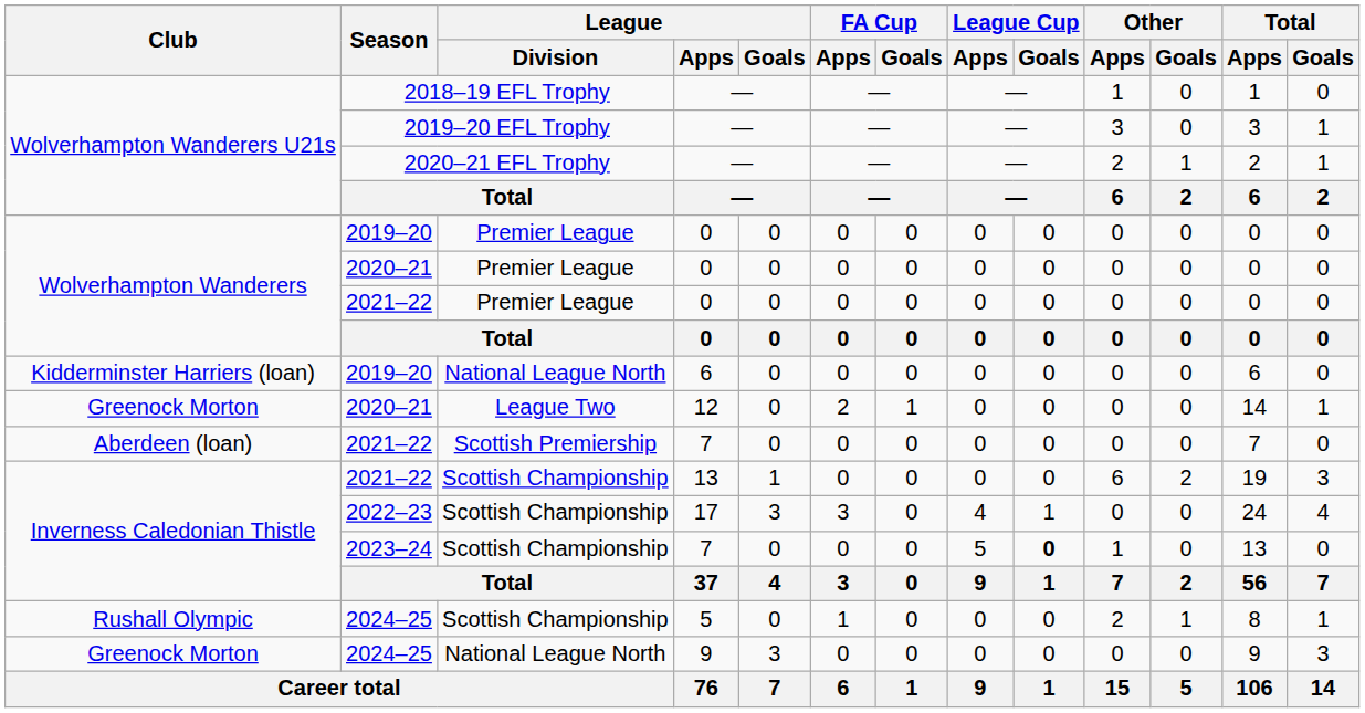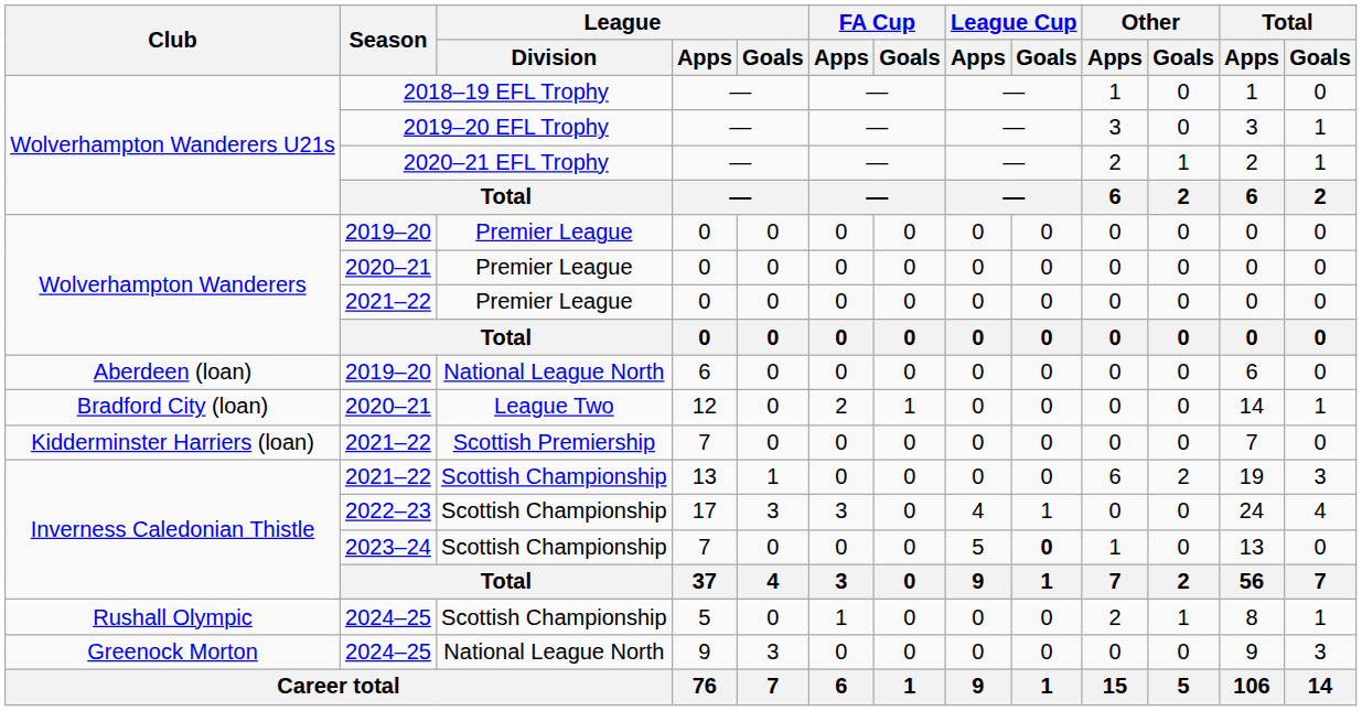 <table class=wikitable style="text-align: center">
 <tr>
 <th rowspan=2>Club</th>
 <th rowspan=2>Season</th>
 <th colspan=3>League</th>
 <th colspan=2><a href='#'>FA Cup</a></th>
 <th colspan=2><a href='#'>League Cup</a></th>
 <th colspan=2>Other</th>
 <th colspan=2>Total</th>
 </tr>
 <tr>
 <th>Division</th>
 <th>Apps</th>
 <th>Goals</th>
 <th>Apps</th>
 <th>Goals</th>
 <th>Apps</th>
 <th>Goals</th>
 <th>Apps</th>
 <th>Goals</th>
 <th>Apps</th>
 <th>Goals</th>
 </tr>
 <tr>
 <td rowspan=4><a href='#'>Wolverhampton Wanderers U21s</a></td>
 <td colspan="2"><a href='#'>2018–19 EFL Trophy</a></td>
 <td colspan="2">—</td>
 <td colspan="2">—</td>
 <td colspan="2">—</td>
 <td>1</td>
 <td>0</td>
 <td>1</td>
 <td>0</td>
 </tr>
 <tr>
 <td colspan="2"><a href='#'>2019–20 EFL Trophy</a></td>
 <td colspan="2">—</td>
 <td colspan="2">—</td>
 <td colspan="2">—</td>
 <td>3</td>
 <td>0</td>
 <td>3</td>
 <td>1</td>
 </tr>
 <tr>
 <td colspan="2"><a href='#'>2020–21 EFL Trophy</a></td>
 <td colspan="2">—</td>
 <td colspan="2">—</td>
 <td colspan="2">—</td>
 <td>2</td>
 <td>1</td>
 <td>2</td>
 <td>1</td>
 </tr>
 <tr>
 <th colspan=2>Total</th>
 <th colspan="2">—</th>
 <th colspan="2">—</th>
 <th colspan="2">—</th>
 <th>6</th>
 <th>2</th>
 <th>6</th>
 <th>2</th>
 </tr>
 <tr>
 <td rowspan=4><a href='#'>Wolverhampton Wanderers</a></td>
 <td><a href='#'>2019–20</a></td>
 <td><a href='#'>Premier League</a></td>
 <td>0</td>
 <td>0</td>
 <td>0</td>
 <td>0</td>
 <td>0</td>
 <td>0</td>
 <td>0</td>
 <td>0</td>
 <td>0</td>
 <td>0</td>
 </tr>
 <tr>
 <td><a href='#'>2020–21</a></td>
 <td>Premier League</td>
 <td>0</td>
 <td>0</td>
 <td>0</td>
 <td>0</td>
 <td>0</td>
 <td>0</td>
 <td>0</td>
 <td>0</td>
 <td>0</td>
 <td>0</td>
 </tr>
 <tr>
 <td><a href='#'>2021–22</a></td>
 <td>Premier League</td>
 <td>0</td>
 <td>0</td>
 <td>0</td>
 <td>0</td>
 <td>0</td>
 <td>0</td>
 <td>0</td>
 <td>0</td>
 <td>0</td>
 <td>0</td>
 </tr>
 <tr>
 <th colspan=2>Total</th>
 <th>0</th>
 <th>0</th>
 <th>0</th>
 <th>0</th>
 <th>0</th>
 <th>0</th>
 <th>0</th>
 <th>0</th>
 <th>0</th>
 <th>0</th>
 </tr>
 <tr>
-<td><a href='#'>Kidderminster Harriers</a> (loan)</td>
+<td><a href='#'>Aberdeen</a> (loan)</td>
 <td><a href='#'>2019–20</a></td>
 <td><a href='#'>National League North</a></td>
 <td>6</td>
 <td>0</td>
 <td>0</td>
 <td>0</td>
 <td>0</td>
 <td>0</td>
 <td>0</td>
 <td>0</td>
 <td>6</td>
 <td>0</td>
 </tr>
 <tr>
-<td><a href='#'>Greenock Morton</a></td>
+<td><a href='#'>Bradford City</a> (loan)</td>
 <td><a href='#'>2020–21</a></td>
 <td><a href='#'>League Two</a></td>
 <td>12</td>
 <td>0</td>
 <td>2</td>
 <td>1</td>
 <td>0</td>
 <td>0</td>
 <td>0</td>
 <td>0</td>
 <td>14</td>
 <td>1</td>
 </tr>
 <tr>
-<td><a href='#'>Aberdeen</a> (loan)</td>
+<td><a href='#'>Kidderminster Harriers</a> (loan)</td>
 <td><a href='#'>2021–22</a></td>
 <td><a href='#'>Scottish Premiership</a></td>
 <td>7</td>
 <td>0</td>
 <td>0</td>
 <td>0</td>
 <td>0</td>
 <td>0</td>
 <td>0</td>
 <td>0</td>
 <td>7</td>
 <td>0</td>
 </tr>
 <tr>
 <td rowspan="4"><a href='#'>Inverness Caledonian Thistle</a></td>
 <td><a href='#'>2021–22</a></td>
 <td><a href='#'>Scottish Championship</a></td>
 <td>13</td>
 <td>1</td>
 <td>0</td>
 <td>0</td>
 <td>0</td>
 <td>0</td>
 <td>6</td>
 <td>2</td>
 <td>19</td>
 <td>3</td>
 </tr>
 <tr>
 <td><a href='#'>2022–23</a></td>
 <td>Scottish Championship</td>
 <td>17</td>
 <td>3</td>
 <td>3</td>
 <td>0</td>
 <td>4</td>
 <td>1</td>
 <td>0</td>
 <td>0</td>
 <td>24</td>
 <td>4</td>
 </tr>
 <tr>
 <td><a href='#'>2023–24</a></td>
 <td>Scottish Championship</td>
 <td>7</td>
 <td>0</td>
 <td>0</td>
 <td>0</td>
 <td>5</td>
 <td><strong>0</strong></td>
 <td>1</td>
 <td>0</td>
 <td>13</td>
 <td>0</td>
 </tr>
 <tr>
 <th colspan="2">Total</th>
 <th>37</th>
 <th>4</th>
 <th>3</th>
 <th>0</th>
 <th>9</th>
 <th>1</th>
 <th>7</th>
 <th>2</th>
 <th>56</th>
 <th>7</th>
 </tr>
 <tr>
 <td><a href='#'>Rushall Olympic</a></td>
 <td><a href='#'>2024–25</a></td>
 <td>Scottish Championship</td>
 <td>5</td>
 <td>0</td>
 <td>1</td>
 <td>0</td>
 <td>0</td>
 <td>0</td>
 <td>2</td>
 <td>1</td>
 <td>8</td>
 <td>1</td>
 </tr>
 <tr>
 <td><a href='#'>Greenock Morton</a></td>
 <td><a href='#'>2024–25</a></td>
 <td>National League North</td>
 <td>9</td>
 <td>3</td>
 <td>0</td>
 <td>0</td>
 <td>0</td>
 <td>0</td>
 <td>0</td>
 <td>0</td>
 <td>9</td>
 <td>3</td>
 </tr>
 <tr>
 <th colspan="3">Career total</th>
 <th>76</th>
 <th>7</th>
 <th>6</th>
 <th>1</th>
 <th>9</th>
 <th>1</th>
 <th>15</th>
 <th>5</th>
 <th>106</th>
 <th>14</th>
 </tr>
 </table>
